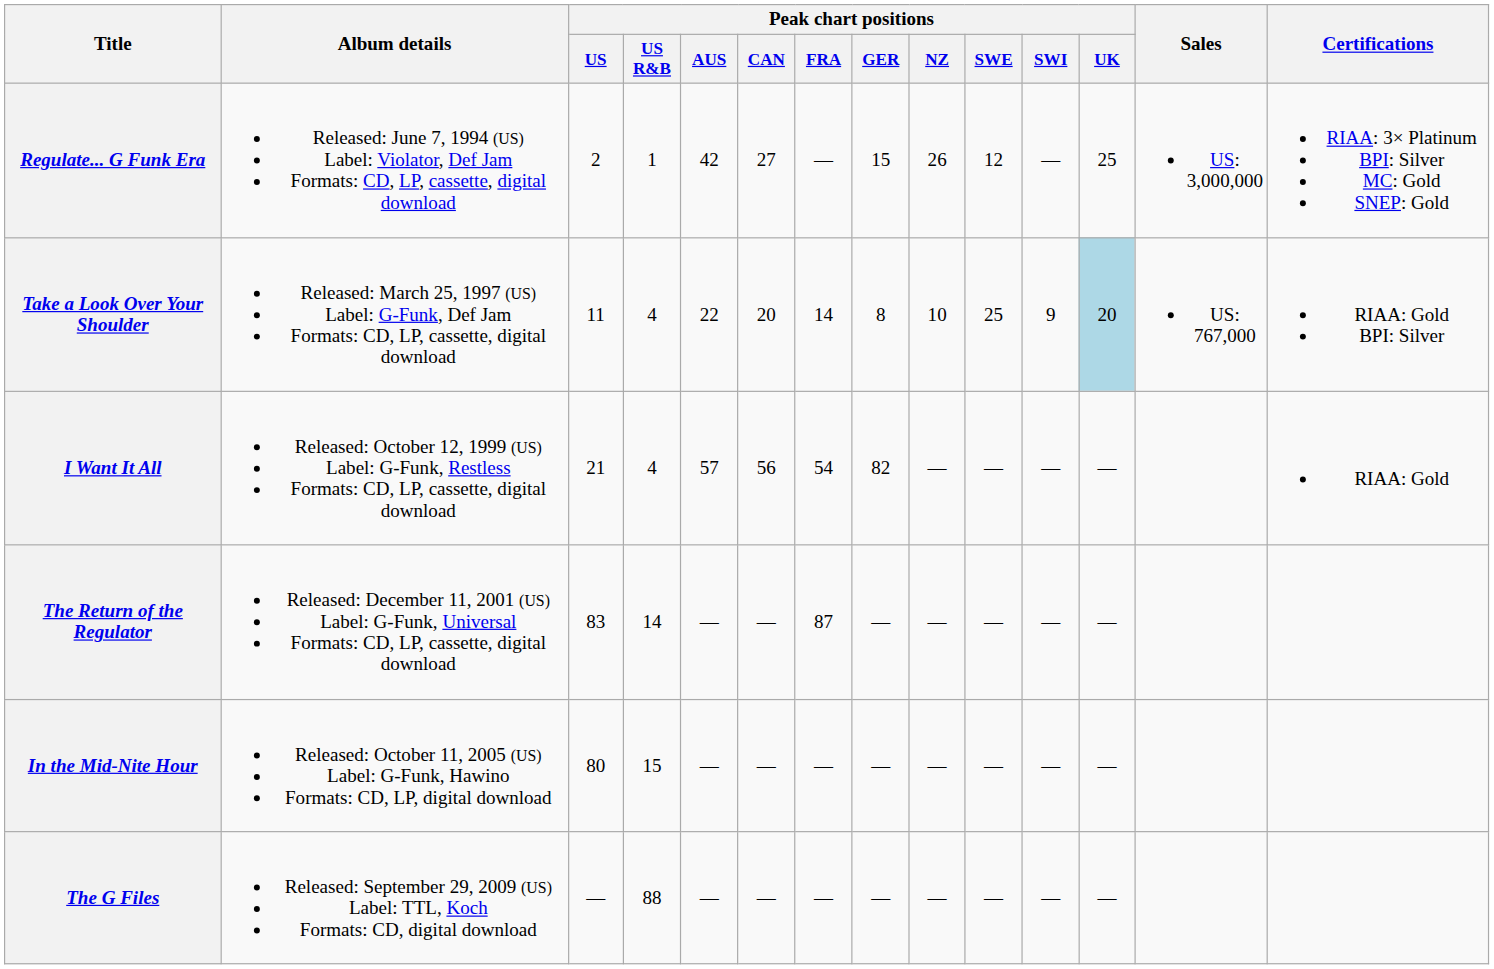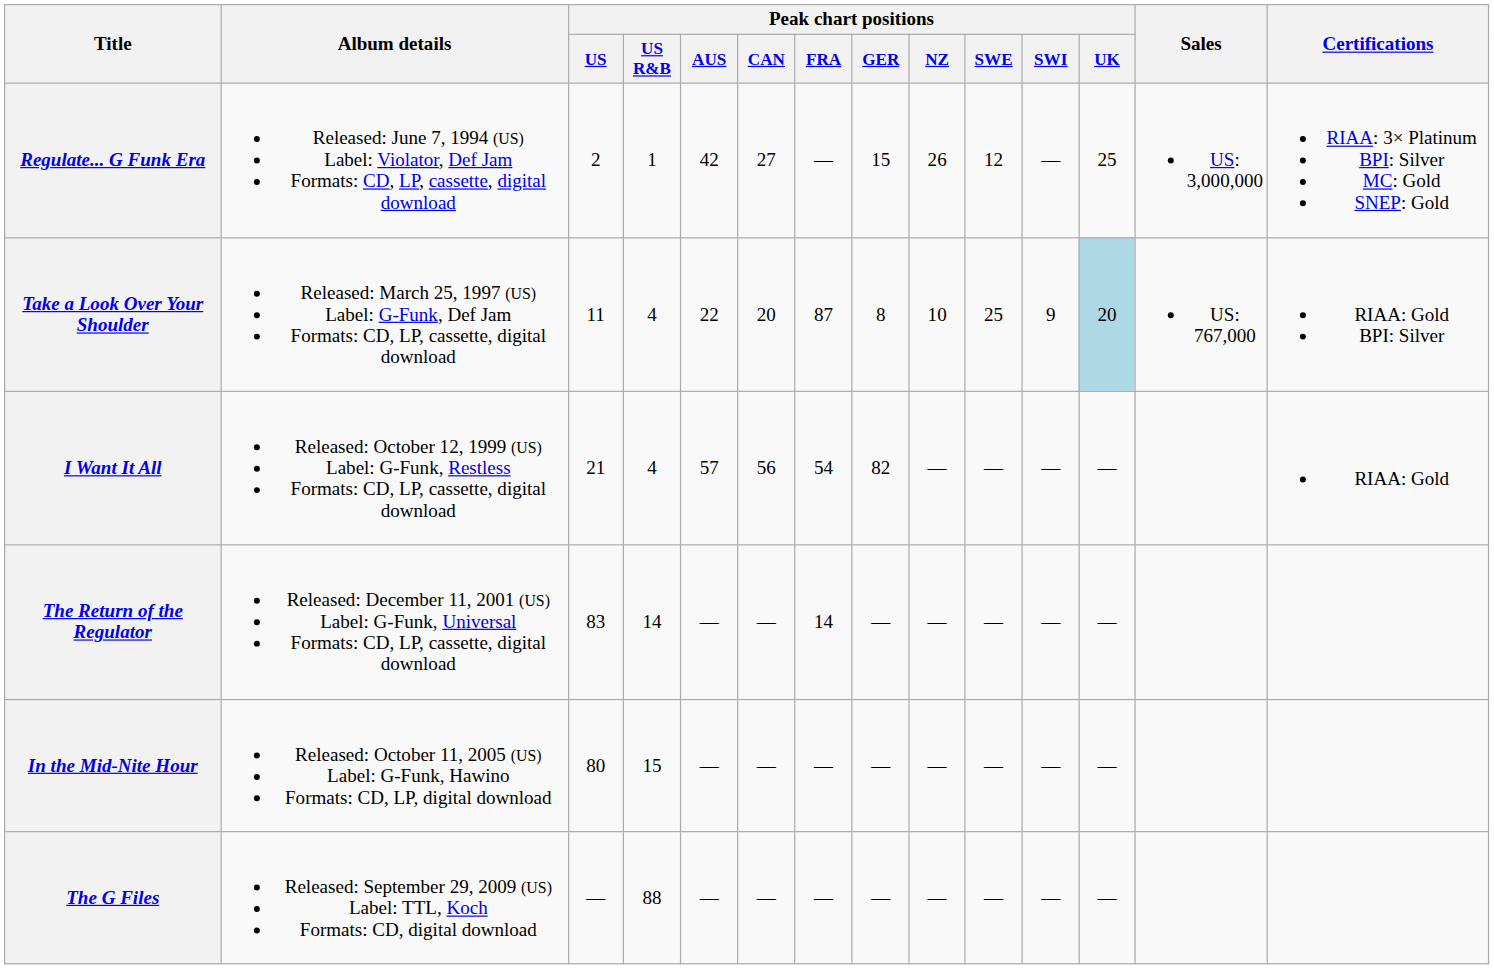 <table class="wikitable plainrowheaders" style="text-align:center;">
 <tr>
 <th scope="col" rowspan="2" style="width:12em;">Title</th>
 <th scope="col" rowspan="2" style="width:19em;">Album details</th>
 <th scope="col" colspan="10">Peak chart positions</th>
 <th scope="col" rowspan="2">Sales</th>
 <th scope="col" rowspan="2" style="width:12em;"><a href='#'>Certifications</a></th>
 </tr>
 <tr>
 <th scope="col" style="width:3em;font-size:90%;"><a href='#'>US</a><br></th>
 <th scope="col" style="width:3em;font-size:90%;"><a href='#'>US R&B</a><br></th>
 <th scope="col" style="width:3em;font-size:90%;"><a href='#'>AUS</a><br></th>
 <th scope="col" style="width:3em;font-size:90%;"><a href='#'>CAN</a><br></th>
 <th scope="col" style="width:3em;font-size:90%;"><a href='#'>FRA</a><br></th>
 <th scope="col" style="width:3em;font-size:90%;"><a href='#'>GER</a><br></th>
 <th scope="col" style="width:3em;font-size:90%;"><a href='#'>NZ</a><br></th>
 <th scope="col" style="width:3em;font-size:90%;"><a href='#'>SWE</a><br></th>
 <th scope="col" style="width:3em;font-size:90%;"><a href='#'>SWI</a><br></th>
 <th scope="col" style="width:3em;font-size:90%;"><a href='#'>UK</a><br></th>
 </tr>
 <tr>
 <th scope="row"><em><a href='#'>Regulate... G Funk Era</a></em></th>
 <td><br><ul><li>Released: June 7, 1994 <small>(US)</small></li><li>Label: <a href='#'>Violator</a>, <a href='#'>Def Jam</a></li><li>Formats: <a href='#'>CD</a>, <a href='#'>LP</a>, <a href='#'>cassette</a>, <a href='#'>digital download</a></li></ul></td>
 <td>2</td>
 <td>1</td>
 <td>42</td>
 <td>27</td>
 <td>—</td>
 <td>15</td>
 <td>26</td>
 <td>12</td>
 <td>—</td>
 <td>25</td>
 <td><br><ul><li><a href='#'>US</a>: 3,000,000</li></ul></td>
 <td><br><ul><li><a href='#'>RIAA</a>: 3× Platinum</li><li><a href='#'>BPI</a>: Silver</li><li><a href='#'>MC</a>: Gold</li><li><a href='#'>SNEP</a>: Gold</li></ul></td>
 </tr>
 <tr>
 <th scope="row"><em><a href='#'>Take a Look Over Your Shoulder</a></em></th>
 <td><br><ul><li>Released: March 25, 1997 <small>(US)</small></li><li>Label: <a href='#'>G-Funk</a>, Def Jam</li><li>Formats: CD, LP, cassette, digital download</li></ul></td>
 <td>11</td>
 <td>4</td>
 <td>22</td>
 <td>20</td>
-<td>14</td>
+<td>87</td>
 <td>8</td>
 <td>10</td>
 <td>25</td>
 <td>9</td>
 <td style="background: lightblue;">20</td>
 <td><br><ul><li>US: 767,000</li></ul></td>
 <td><br><ul><li>RIAA: Gold</li><li>BPI: Silver</li></ul></td>
 </tr>
 <tr>
 <th scope="row"><em><a href='#'>I Want It All</a></em></th>
 <td><br><ul><li>Released: October 12, 1999 <small>(US)</small></li><li>Label: G-Funk, <a href='#'>Restless</a></li><li>Formats: CD, LP, cassette, digital download</li></ul></td>
 <td>21</td>
 <td>4</td>
 <td>57</td>
 <td>56</td>
 <td>54</td>
 <td>82</td>
 <td>—</td>
 <td>—</td>
 <td>—</td>
 <td>—</td>
 <td></td>
 <td><br><ul><li>RIAA: Gold</li></ul></td>
 </tr>
 <tr>
 <th scope="row"><em><a href='#'>The Return of the Regulator</a></em></th>
 <td><br><ul><li>Released: December 11, 2001 <small>(US)</small></li><li>Label: G-Funk, <a href='#'>Universal</a></li><li>Formats: CD, LP, cassette, digital download</li></ul></td>
 <td>83</td>
 <td>14</td>
 <td>—</td>
 <td>—</td>
-<td>87</td>
+<td>14</td>
 <td>—</td>
 <td>—</td>
 <td>—</td>
 <td>—</td>
 <td>—</td>
 <td></td>
 <td></td>
 </tr>
 <tr>
 <th scope="row"><em><a href='#'>In the Mid-Nite Hour</a></em></th>
 <td><br><ul><li>Released: October 11, 2005 <small>(US)</small></li><li>Label: G-Funk, Hawino</li><li>Formats: CD, LP, digital download</li></ul></td>
 <td>80</td>
 <td>15</td>
 <td>—</td>
 <td>—</td>
 <td>—</td>
 <td>—</td>
 <td>—</td>
 <td>—</td>
 <td>—</td>
 <td>—</td>
 <td></td>
 <td></td>
 </tr>
 <tr>
 <th scope="row"><em><a href='#'>The G Files</a></em></th>
 <td><br><ul><li>Released: September 29, 2009 <small>(US)</small></li><li>Label: TTL, <a href='#'>Koch</a></li><li>Formats: CD, digital download</li></ul></td>
 <td>—</td>
 <td>88</td>
 <td>—</td>
 <td>—</td>
 <td>—</td>
 <td>—</td>
 <td>—</td>
 <td>—</td>
 <td>—</td>
 <td>—</td>
 <td></td>
 <td></td>
 </tr>
 </table>
